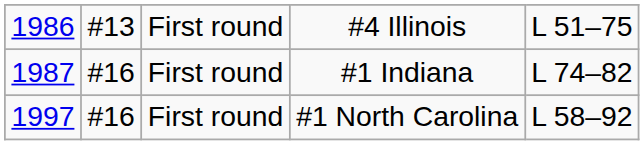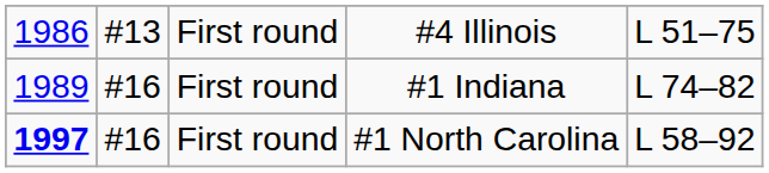 <table class="wikitable">
 <tr align="center">
 <td><a href='#'>1986</a></td>
 <td>#13</td>
 <td>First round</td>
 <td>#4 Illinois</td>
 <td>L 51–75</td>
 </tr>
 <tr align="center">
-<td><a href='#'>1987</a></td>
+<td><a href='#'>1989</a></td>
 <td>#16</td>
 <td>First round</td>
 <td>#1 Indiana</td>
 <td>L 74–82</td>
 </tr>
 <tr align="center">
-<td><a href='#'>1997</a></td>
+<td><strong><a href='#'>1997</a></strong></td>
 <td>#16</td>
 <td>First round</td>
 <td>#1 North Carolina</td>
 <td>L 58–92</td>
 </tr>
 </table>
